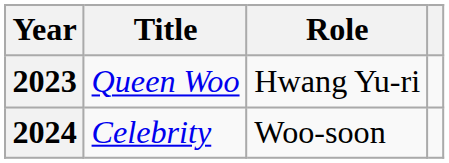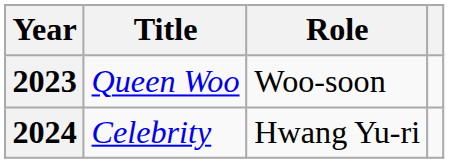 <table class="wikitable plainrowheaders sortable">
 <tr>
 <th scope="col">Year</th>
 <th scope="col">Title</th>
 <th scope="col">Role</th>
 <th scope="col" class="unsortable"></th>
 </tr>
 <tr>
 <th scope="row">2023</th>
 <td><em><a href='#'>Queen Woo</a></em></td>
-<td>Hwang Yu-ri</td>
+<td>Woo-soon</td>
 <td style="text-align:center"></td>
 </tr>
 <tr>
 <th scope="row">2024</th>
 <td><em><a href='#'>Celebrity</a></em></td>
-<td>Woo-soon</td>
+<td>Hwang Yu-ri</td>
 <td style="text-align:center"></td>
 </tr>
 </table>
